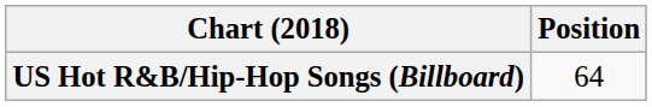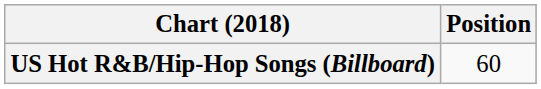 <table class="wikitable sortable plainrowheaders" style="text-align:center">
 <tr>
 <th scope="col">Chart (2018)</th>
 <th scope="col">Position</th>
 </tr>
 <tr>
 <th scope="row">US Hot R&B/Hip-Hop Songs (<em>Billboard</em>)</th>
-<td>64</td>
+<td>60</td>
 </tr>
 </table>
